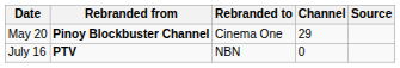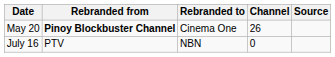 <table class="wikitable">
 <tr>
 <th>Date</th>
 <th>Rebranded from</th>
 <th>Rebranded to</th>
 <th>Channel</th>
 <th>Source</th>
 </tr>
 <tr>
 <td>May 20</td>
 <td><strong>Pinoy Blockbuster Channel</strong></td>
 <td>Cinema One</td>
-<td>29</td>
+<td>26</td>
 <td></td>
 </tr>
 <tr>
 <td>July 16</td>
-<td><strong>PTV</strong></td>
+<td>PTV</td>
 <td>NBN</td>
 <td>0</td>
 <td></td>
 </tr>
 </table>
